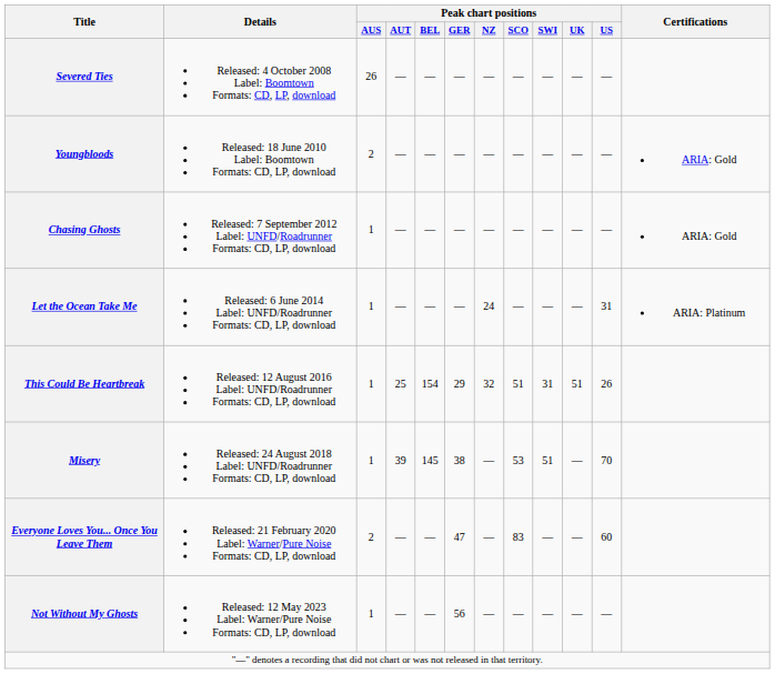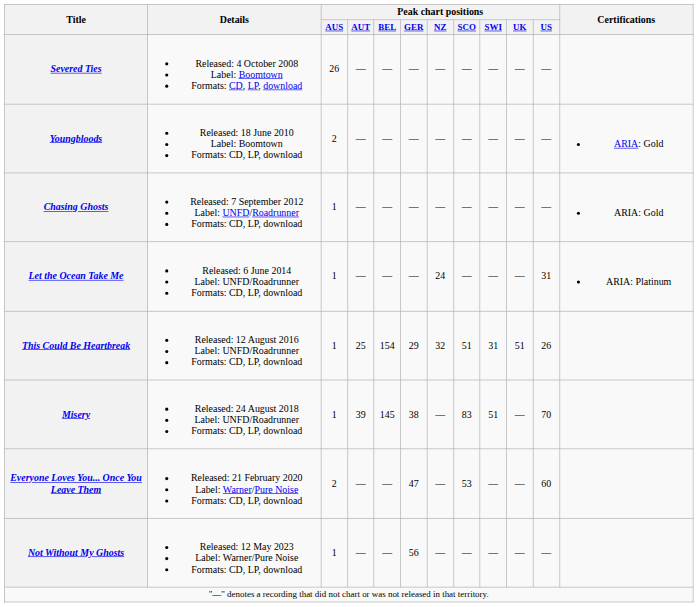 <table class="wikitable plainrowheaders" style="text-align:center;">
 <tr>
 <th scope="col" rowspan="2" style="width:14em;">Title</th>
 <th scope="col" rowspan="2" style="width:17em;">Details</th>
 <th scope="col" colspan="9">Peak chart positions</th>
 <th scope="col" rowspan="2" style="width:13em;">Certifications</th>
 </tr>
 <tr>
 <th scope="col" style="width:2.5em;font-size:90%;"><a href='#'>AUS</a><br></th>
 <th scope="col" style="width:2.5em;font-size:90%;"><a href='#'>AUT</a><br></th>
 <th scope="col" style="width:2.5em;font-size:90%;"><a href='#'>BEL</a><br></th>
 <th scope="col" style="width:2.5em;font-size:90%;"><a href='#'>GER</a><br></th>
 <th scope="col" style="width:2.5em;font-size:90%;"><a href='#'>NZ</a><br></th>
 <th scope="col" style="width:2.5em;font-size:90%;"><a href='#'>SCO</a><br></th>
 <th scope="col" style="width:2.5em;font-size:90%;"><a href='#'>SWI</a><br></th>
 <th scope="col" style="width:2.5em;font-size:90%;"><a href='#'>UK</a><br></th>
 <th scope="col" style="width:2.5em;font-size:90%;"><a href='#'>US</a><br></th>
 </tr>
 <tr>
 <th scope="row"><em><a href='#'>Severed Ties</a></em></th>
 <td><br><ul><li>Released: 4 October 2008</li><li>Label: <a href='#'>Boomtown</a></li><li>Formats: <a href='#'>CD</a>, <a href='#'>LP</a>, <a href='#'>download</a></li></ul></td>
 <td>26</td>
 <td>—</td>
 <td>—</td>
 <td>—</td>
 <td>—</td>
 <td>—</td>
 <td>—</td>
 <td>—</td>
 <td>—</td>
 <td></td>
 </tr>
 <tr>
 <th scope="row"><em><a href='#'>Youngbloods</a></em></th>
 <td><br><ul><li>Released: 18 June 2010</li><li>Label: Boomtown</li><li>Formats: CD, LP, download</li></ul></td>
 <td>2</td>
 <td>—</td>
 <td>—</td>
 <td>—</td>
 <td>—</td>
 <td>—</td>
 <td>—</td>
 <td>—</td>
 <td>—</td>
 <td><br><ul><li><a href='#'>ARIA</a>: Gold</li></ul></td>
 </tr>
 <tr>
 <th scope="row"><em><a href='#'>Chasing Ghosts</a></em></th>
 <td><br><ul><li>Released: 7 September 2012</li><li>Label: <a href='#'>UNFD</a>/<a href='#'>Roadrunner</a></li><li>Formats: CD, LP, download</li></ul></td>
 <td>1</td>
 <td>—</td>
 <td>—</td>
 <td>—</td>
 <td>—</td>
 <td>—</td>
 <td>—</td>
 <td>—</td>
 <td>—</td>
 <td><br><ul><li>ARIA: Gold</li></ul></td>
 </tr>
 <tr>
 <th scope="row"><em><a href='#'>Let the Ocean Take Me</a></em></th>
 <td><br><ul><li>Released: 6 June 2014</li><li>Label: UNFD/Roadrunner</li><li>Formats: CD, LP, download</li></ul></td>
 <td>1</td>
 <td>—</td>
 <td>—</td>
 <td>—</td>
 <td>24</td>
 <td>—</td>
 <td>—</td>
 <td>—</td>
 <td>31</td>
 <td><br><ul><li>ARIA: Platinum</li></ul></td>
 </tr>
 <tr>
 <th scope="row"><em><a href='#'>This Could Be Heartbreak</a></em></th>
 <td><br><ul><li>Released: 12 August 2016</li><li>Label: UNFD/Roadrunner</li><li>Formats: CD, LP, download</li></ul></td>
 <td>1</td>
 <td>25</td>
 <td>154</td>
 <td>29</td>
 <td>32</td>
 <td>51</td>
 <td>31</td>
 <td>51</td>
 <td>26</td>
 <td></td>
 </tr>
 <tr>
 <th scope="row"><em><a href='#'>Misery</a></em></th>
 <td><br><ul><li>Released: 24 August 2018</li><li>Label: UNFD/Roadrunner</li><li>Formats: CD, LP, download</li></ul></td>
 <td>1</td>
 <td>39</td>
 <td>145</td>
 <td>38</td>
 <td>—</td>
-<td>53</td>
+<td>83</td>
 <td>51</td>
 <td>—</td>
 <td>70</td>
 <td></td>
 </tr>
 <tr>
 <th scope="row"><em><a href='#'>Everyone Loves You... Once You Leave Them</a></em></th>
 <td><br><ul><li>Released: 21 February 2020</li><li>Label: <a href='#'>Warner</a>/<a href='#'>Pure Noise</a></li><li>Formats: CD, LP, download</li></ul></td>
 <td>2</td>
 <td>—</td>
 <td>—</td>
 <td>47</td>
 <td>—</td>
-<td>83</td>
+<td>53</td>
 <td>—</td>
 <td>—</td>
 <td>60</td>
 <td></td>
 </tr>
 <tr>
 <th scope="row"><em><a href='#'>Not Without My Ghosts</a></em></th>
 <td><br><ul><li>Released: 12 May 2023</li><li>Label: Warner/Pure Noise</li><li>Formats: CD, LP, download</li></ul></td>
 <td>1</td>
 <td>—</td>
 <td>—</td>
 <td>56</td>
 <td>—</td>
 <td>—</td>
 <td>—</td>
 <td>—</td>
 <td>—</td>
 <td></td>
 </tr>
 <tr>
 <td colspan="12" style="font-size:90%">"—" denotes a recording that did not chart or was not released in that territory.</td>
 </tr>
 </table>
